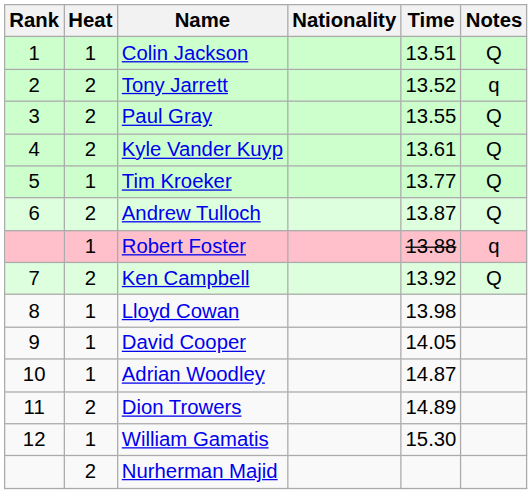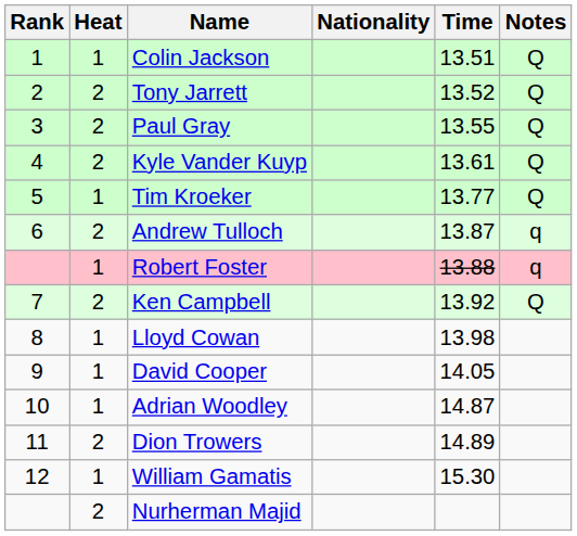 <table class="wikitable sortable" style="text-align:center">
 <tr>
 <th>Rank</th>
 <th>Heat</th>
 <th>Name</th>
 <th>Nationality</th>
 <th>Time</th>
 <th>Notes</th>
 </tr>
 <tr bgcolor=ccffcc>
 <td>1</td>
 <td>1</td>
 <td align=left><a href='#'>Colin Jackson</a></td>
 <td align=left></td>
 <td>13.51</td>
 <td>Q</td>
 </tr>
 <tr bgcolor=ccffcc>
 <td>2</td>
 <td>2</td>
 <td align=left><a href='#'>Tony Jarrett</a></td>
 <td align=left></td>
 <td>13.52</td>
-<td>q</td>
+<td>Q</td>
 </tr>
 <tr bgcolor=ccffcc>
 <td>3</td>
 <td>2</td>
 <td align=left><a href='#'>Paul Gray</a></td>
 <td align=left></td>
 <td>13.55</td>
 <td>Q</td>
 </tr>
 <tr bgcolor=ccffcc>
 <td>4</td>
 <td>2</td>
 <td align=left><a href='#'>Kyle Vander Kuyp</a></td>
 <td align=left></td>
 <td>13.61</td>
 <td>Q</td>
 </tr>
 <tr bgcolor=ccffcc>
 <td>5</td>
 <td>1</td>
 <td align=left><a href='#'>Tim Kroeker</a></td>
 <td align=left></td>
 <td>13.77</td>
 <td>Q</td>
 </tr>
 <tr bgcolor=ddffdd>
 <td>6</td>
 <td>2</td>
 <td align=left><a href='#'>Andrew Tulloch</a></td>
 <td align=left></td>
 <td>13.87</td>
-<td>Q</td>
+<td>q</td>
 </tr>
 <tr bgcolor=pink>
 <td></td>
 <td>1</td>
 <td align=left><a href='#'>Robert Foster</a></td>
 <td align=left></td>
 <td><s>13.88 </s></td>
 <td>q</td>
 </tr>
 <tr bgcolor=ddffdd>
 <td>7</td>
 <td>2</td>
 <td align=left><a href='#'>Ken Campbell</a></td>
 <td align=left></td>
 <td>13.92</td>
 <td>Q</td>
 </tr>
 <tr>
 <td>8</td>
 <td>1</td>
 <td align=left><a href='#'>Lloyd Cowan</a></td>
 <td align=left></td>
 <td>13.98</td>
 <td></td>
 </tr>
 <tr>
 <td>9</td>
 <td>1</td>
 <td align=left><a href='#'>David Cooper</a></td>
 <td align=left></td>
 <td>14.05</td>
 <td></td>
 </tr>
 <tr>
 <td>10</td>
 <td>1</td>
 <td align=left><a href='#'>Adrian Woodley</a></td>
 <td align=left></td>
 <td>14.87</td>
 <td></td>
 </tr>
 <tr>
 <td>11</td>
 <td>2</td>
 <td align=left><a href='#'>Dion Trowers</a></td>
 <td align=left></td>
 <td>14.89</td>
 <td></td>
 </tr>
 <tr>
 <td>12</td>
 <td>1</td>
 <td align=left><a href='#'>William Gamatis</a></td>
 <td align=left></td>
 <td>15.30</td>
 <td></td>
 </tr>
 <tr>
 <td></td>
 <td>2</td>
 <td align=left><a href='#'>Nurherman Majid</a></td>
 <td align=left></td>
 <td></td>
 <td></td>
 </tr>
 </table>
